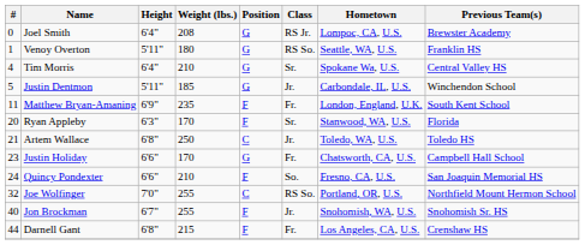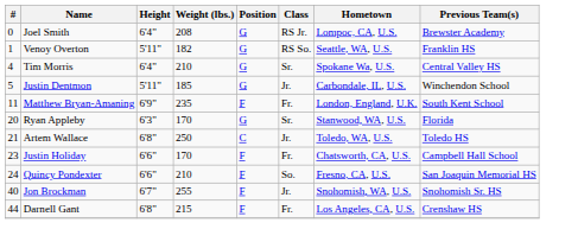 <table class="wikitable" style="font-size: 90%">
 <tr>
 <th>#</th>
 <th>Name</th>
 <th>Height</th>
 <th>Weight (lbs.)</th>
 <th>Position</th>
 <th>Class</th>
 <th>Hometown</th>
 <th>Previous Team(s)</th>
 </tr>
 <tr>
 <td>0</td>
 <td>Joel Smith</td>
 <td>6'4"</td>
 <td>208</td>
 <td><a href='#'>G</a></td>
 <td>RS Jr.</td>
 <td><a href='#'>Lompoc, CA</a>, <a href='#'>U.S.</a></td>
 <td><a href='#'>Brewster Academy</a></td>
 </tr>
 <tr>
 <td>1</td>
 <td>Venoy Overton</td>
 <td>5'11"</td>
-<td>180</td>
+<td>182</td>
 <td><a href='#'>G</a></td>
 <td>RS So.</td>
 <td><a href='#'>Seattle, WA</a>, <a href='#'>U.S.</a></td>
 <td><a href='#'>Franklin HS</a></td>
 </tr>
 <tr>
 <td>4</td>
 <td>Tim Morris</td>
 <td>6'4"</td>
 <td>210</td>
 <td><a href='#'>G</a></td>
 <td>Sr.</td>
 <td><a href='#'>Spokane Wa</a>, <a href='#'>U.S.</a></td>
 <td><a href='#'>Central Valley HS</a></td>
 </tr>
 <tr>
 <td>5</td>
 <td><a href='#'>Justin Dentmon</a></td>
 <td>5'11"</td>
 <td>185</td>
 <td><a href='#'>G</a></td>
 <td>Jr.</td>
 <td><a href='#'>Carbondale, IL</a>, <a href='#'>U.S.</a></td>
 <td>Winchendon School</td>
 </tr>
 <tr>
 <td>11</td>
 <td><a href='#'>Matthew Bryan-Amaning</a></td>
 <td>6'9"</td>
 <td>235</td>
 <td><a href='#'>F</a></td>
 <td>Fr.</td>
 <td><a href='#'>London, England</a>, <a href='#'>U.K.</a></td>
 <td><a href='#'>South Kent School</a></td>
 </tr>
 <tr>
 <td>20</td>
 <td>Ryan Appleby</td>
 <td>6'3"</td>
 <td>170</td>
-<td><a href='#'>F</a></td>
+<td><a href='#'>G</a></td>
 <td>Sr.</td>
 <td><a href='#'>Stanwood, WA</a>, <a href='#'>U.S.</a></td>
 <td><a href='#'>Florida</a></td>
 </tr>
 <tr>
 <td>21</td>
 <td>Artem Wallace</td>
 <td>6'8"</td>
 <td>250</td>
 <td><a href='#'>C</a></td>
 <td>Jr.</td>
 <td><a href='#'>Toledo, WA</a>, <a href='#'>U.S.</a></td>
 <td><a href='#'>Toledo HS</a></td>
 </tr>
 <tr>
 <td>23</td>
 <td><a href='#'>Justin Holiday</a></td>
 <td>6'6"</td>
 <td>170</td>
-<td><a href='#'>G</a></td>
+<td><a href='#'>F</a></td>
 <td>Fr.</td>
 <td><a href='#'>Chatsworth, CA</a>, <a href='#'>U.S.</a></td>
 <td><a href='#'>Campbell Hall School</a></td>
 </tr>
 <tr>
 <td>24</td>
 <td><a href='#'>Quincy Pondexter</a></td>
 <td>6'6"</td>
 <td>210</td>
 <td><a href='#'>F</a></td>
 <td>So.</td>
 <td><a href='#'>Fresno, CA</a>, <a href='#'>U.S.</a></td>
 <td><a href='#'>San Joaquin Memorial HS</a></td>
-</tr>
-<tr>
-<td>32</td>
-<td><a href='#'>Joe Wolfinger</a></td>
-<td>7'0"</td>
-<td>255</td>
-<td><a href='#'>C</a></td>
-<td>RS So.</td>
-<td><a href='#'>Portland, OR</a>, <a href='#'>U.S.</a></td>
-<td><a href='#'>Northfield Mount Hermon School</a></td>
 </tr>
 <tr>
 <td>40</td>
 <td><a href='#'>Jon Brockman</a></td>
 <td>6'7"</td>
 <td>255</td>
 <td><a href='#'>F</a></td>
 <td>Jr.</td>
 <td><a href='#'>Snohomish, WA</a>, <a href='#'>U.S.</a></td>
 <td><a href='#'>Snohomish Sr. HS</a></td>
 </tr>
 <tr>
 <td>44</td>
 <td>Darnell Gant</td>
 <td>6'8"</td>
 <td>215</td>
 <td><a href='#'>F</a></td>
 <td>Fr.</td>
 <td><a href='#'>Los Angeles, CA</a>, <a href='#'>U.S.</a></td>
 <td><a href='#'>Crenshaw HS</a></td>
 </tr>
 <tr>
 </tr>
 </table>
